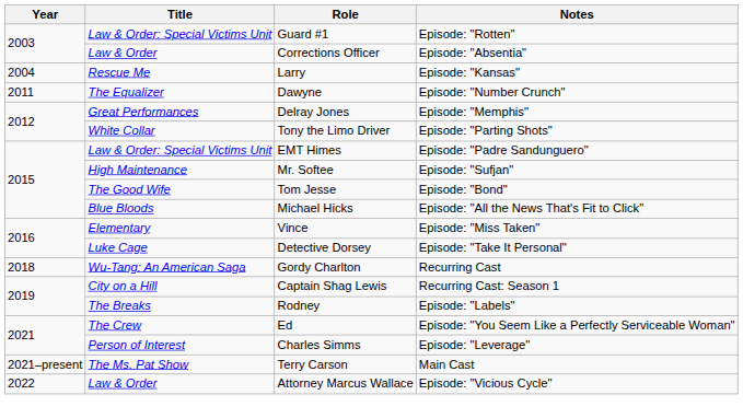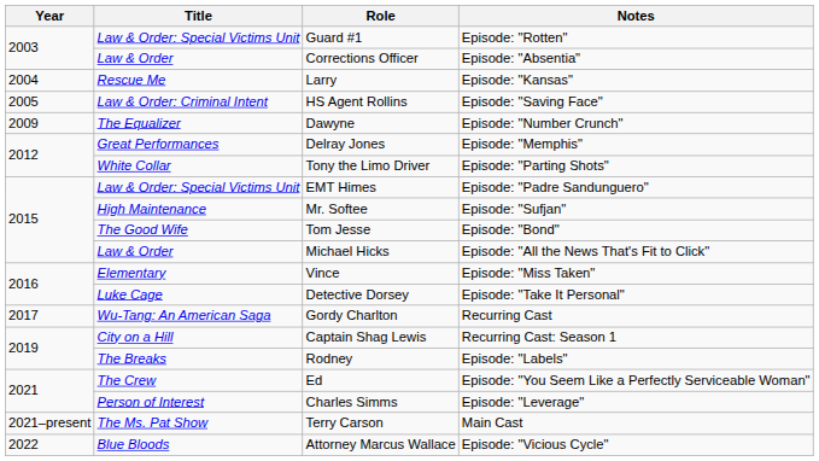 <table class="wikitable plainrowheaders sortable" style="margin-right: 0;">
 <tr>
 <th>Year</th>
 <th>Title</th>
 <th>Role</th>
 <th>Notes</th>
 </tr>
 <tr>
 <td rowspan=2>2003</td>
 <td><em><a href='#'>Law & Order: Special Victims Unit</a></em></td>
 <td>Guard #1</td>
 <td>Episode: "Rotten"</td>
 </tr>
 <tr>
 <td><em><a href='#'>Law & Order</a></em></td>
 <td>Corrections Officer</td>
 <td>Episode: "Absentia"</td>
 </tr>
 <tr>
 <td>2004</td>
 <td><em><a href='#'>Rescue Me</a></em></td>
 <td>Larry</td>
 <td>Episode: "Kansas"</td>
 </tr>
 <tr>
-<td>2011</td>
+<td>2005</td>
+<td><em><a href='#'>Law & Order: Criminal Intent</a></em></td>
+<td>HS Agent Rollins</td>
+<td>Episode: "Saving Face"</td>
+</tr>
+<tr>
+<td>2009</td>
 <td><em><a href='#'>The Equalizer</a></em></td>
 <td>Dawyne</td>
 <td>Episode: "Number Crunch"</td>
 </tr>
 <tr>
 <td rowspan=2>2012</td>
 <td><em><a href='#'>Great Performances</a></em></td>
 <td>Delray Jones</td>
 <td>Episode: "Memphis"</td>
 </tr>
 <tr>
 <td><em><a href='#'>White Collar</a></em></td>
 <td>Tony the Limo Driver</td>
 <td>Episode: "Parting Shots"</td>
 </tr>
 <tr>
 <td rowspan=4>2015</td>
 <td><em><a href='#'>Law & Order: Special Victims Unit</a></em></td>
 <td>EMT Himes</td>
 <td>Episode: "Padre Sandunguero"</td>
 </tr>
 <tr>
 <td><em><a href='#'>High Maintenance</a></em></td>
 <td>Mr. Softee</td>
 <td>Episode: "Sufjan"</td>
 </tr>
 <tr>
 <td><em><a href='#'>The Good Wife</a></em></td>
 <td>Tom Jesse</td>
 <td>Episode: "Bond"</td>
 </tr>
 <tr>
-<td><em><a href='#'>Blue Bloods</a></em></td>
+<td><em><a href='#'>Law & Order</a></em></td>
 <td>Michael Hicks</td>
 <td>Episode: "All the News That's Fit to Click"</td>
 </tr>
 <tr>
 <td rowspan=2>2016</td>
 <td><em><a href='#'>Elementary</a></em></td>
 <td>Vince</td>
 <td>Episode: "Miss Taken"</td>
 </tr>
 <tr>
 <td><em><a href='#'>Luke Cage</a></em></td>
 <td>Detective Dorsey</td>
 <td>Episode: "Take It Personal"</td>
 </tr>
 <tr>
-<td>2018</td>
+<td>2017</td>
 <td><em><a href='#'>Wu-Tang: An American Saga</a></em></td>
 <td>Gordy Charlton</td>
 <td>Recurring Cast</td>
 </tr>
 <tr>
 <td rowspan=2>2019</td>
 <td><em><a href='#'>City on a Hill</a></em></td>
 <td>Captain Shag Lewis</td>
 <td>Recurring Cast: Season 1</td>
 </tr>
 <tr>
 <td><em><a href='#'>The Breaks</a></em></td>
 <td>Rodney</td>
 <td>Episode: "Labels"</td>
 </tr>
 <tr>
 <td rowspan=2>2021</td>
 <td><em><a href='#'>The Crew</a></em></td>
 <td>Ed</td>
 <td>Episode: "You Seem Like a Perfectly Serviceable Woman"</td>
 </tr>
 <tr>
 <td><em><a href='#'>Person of Interest</a></em></td>
 <td>Charles Simms</td>
 <td>Episode: "Leverage"</td>
 </tr>
 <tr>
 <td>2021–present</td>
 <td><em><a href='#'>The Ms. Pat Show</a></em></td>
 <td>Terry Carson</td>
 <td>Main Cast</td>
 </tr>
 <tr>
 <td>2022</td>
-<td><em><a href='#'>Law & Order</a></em></td>
+<td><em><a href='#'>Blue Bloods</a></em></td>
 <td>Attorney Marcus Wallace</td>
 <td>Episode: "Vicious Cycle"</td>
 </tr>
 </table>
